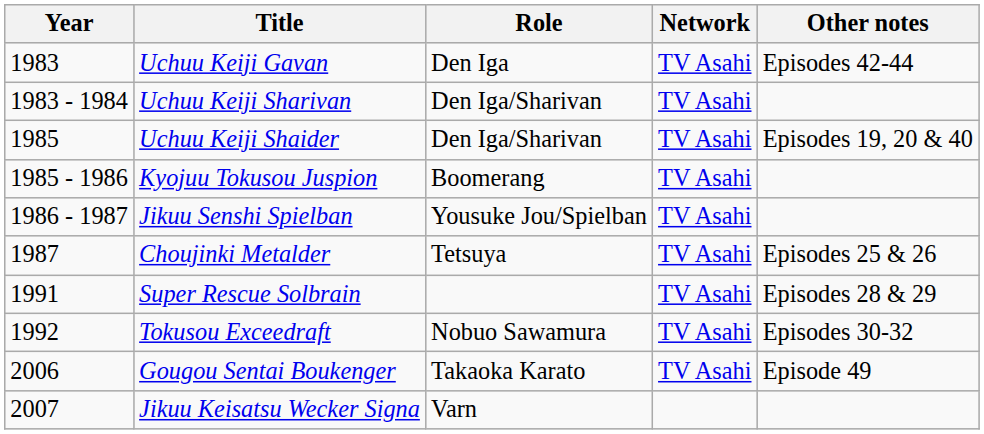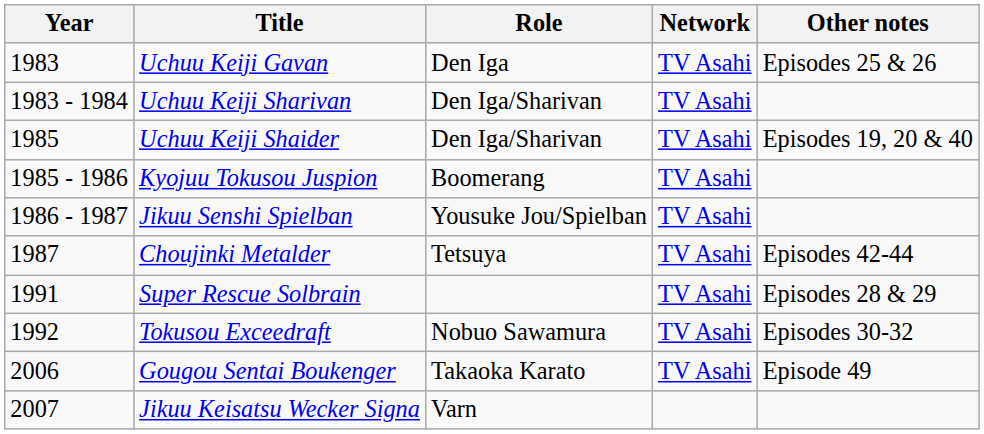 <table class="wikitable">
 <tr>
 <th>Year</th>
 <th>Title</th>
 <th>Role</th>
 <th>Network</th>
 <th>Other notes</th>
 </tr>
 <tr>
 <td>1983</td>
 <td><em><a href='#'>Uchuu Keiji Gavan</a></em></td>
 <td>Den Iga</td>
 <td><a href='#'>TV Asahi</a></td>
-<td>Episodes 42-44</td>
+<td>Episodes 25 & 26</td>
 </tr>
 <tr>
 <td>1983 - 1984</td>
 <td><em><a href='#'>Uchuu Keiji Sharivan</a></em></td>
 <td>Den Iga/Sharivan</td>
 <td><a href='#'>TV Asahi</a></td>
 <td></td>
 </tr>
 <tr>
 <td>1985</td>
 <td><em><a href='#'>Uchuu Keiji Shaider</a></em></td>
 <td>Den Iga/Sharivan</td>
 <td><a href='#'>TV Asahi</a></td>
 <td>Episodes 19, 20 & 40</td>
 </tr>
 <tr>
 <td>1985 - 1986</td>
 <td><em><a href='#'>Kyojuu Tokusou Juspion</a></em></td>
 <td>Boomerang</td>
 <td><a href='#'>TV Asahi</a></td>
 <td></td>
 </tr>
 <tr>
 <td>1986 - 1987</td>
 <td><em><a href='#'>Jikuu Senshi Spielban</a></em></td>
 <td>Yousuke Jou/Spielban</td>
 <td><a href='#'>TV Asahi</a></td>
 <td></td>
 </tr>
 <tr>
 <td>1987</td>
 <td><em><a href='#'>Choujinki Metalder</a></em></td>
 <td>Tetsuya</td>
 <td><a href='#'>TV Asahi</a></td>
-<td>Episodes 25 & 26</td>
+<td>Episodes 42-44</td>
 </tr>
 <tr>
 <td>1991</td>
 <td><em><a href='#'>Super Rescue Solbrain</a></em></td>
 <td></td>
 <td><a href='#'>TV Asahi</a></td>
 <td>Episodes 28 & 29</td>
 </tr>
 <tr>
 <td>1992</td>
 <td><em><a href='#'>Tokusou Exceedraft</a></em></td>
 <td>Nobuo Sawamura</td>
 <td><a href='#'>TV Asahi</a></td>
 <td>Episodes 30-32</td>
 </tr>
 <tr>
 <td>2006</td>
 <td><em><a href='#'>Gougou Sentai Boukenger</a></em></td>
 <td>Takaoka Karato</td>
 <td><a href='#'>TV Asahi</a></td>
 <td>Episode 49</td>
 </tr>
 <tr>
 <td>2007</td>
 <td><em><a href='#'>Jikuu Keisatsu Wecker Signa</a></em></td>
 <td>Varn</td>
 <td></td>
 <td></td>
 </tr>
 </table>
